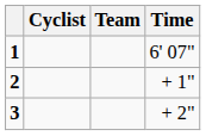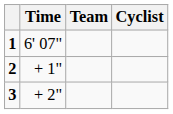 <table class="wikitable">
 <tr>
 <th></th>
+<th>Time</th>
+<th>Team</th>
 <th>Cyclist</th>
-<th>Team</th>
-<th>Time</th>
 </tr>
 <tr>
 <td><strong>1</strong></td>
+<td align=right>6' 07"</td>
 <td></td>
 <td></td>
-<td align=right>6' 07"</td>
 </tr>
 <tr>
 <td><strong>2</strong></td>
+<td align=right>+ 1"</td>
 <td></td>
 <td></td>
-<td align=right>+ 1"</td>
 </tr>
 <tr>
 <td><strong>3</strong></td>
+<td align=right>+ 2"</td>
 <td></td>
 <td></td>
-<td align=right>+ 2"</td>
 </tr>
 </table>
